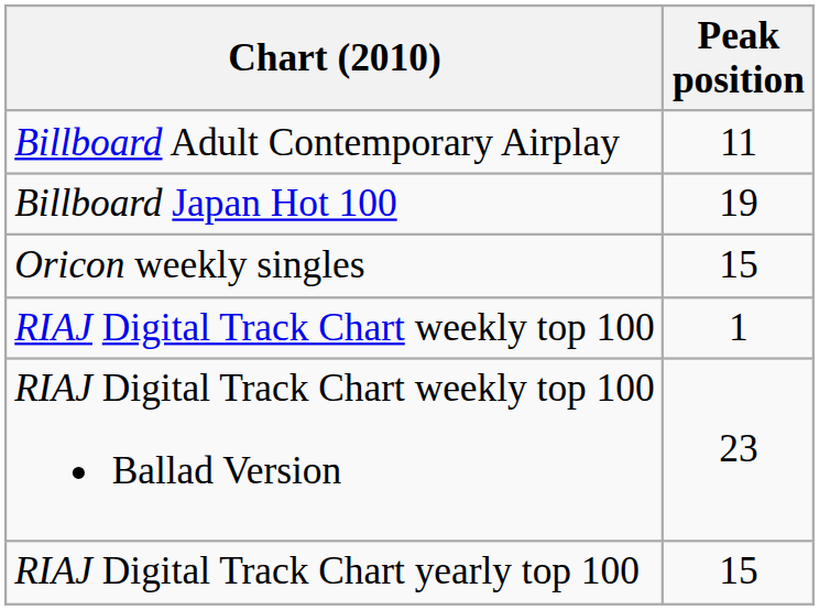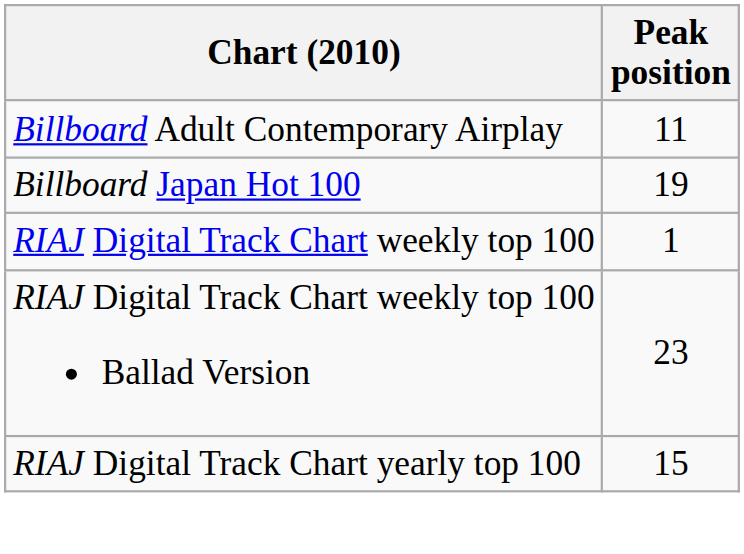 <table class="wikitable">
 <tr>
 <th>Chart (2010)</th>
 <th>Peak<br>position</th>
 </tr>
 <tr>
 <td><em><a href='#'>Billboard</a></em> Adult Contemporary Airplay</td>
 <td align="center">11</td>
 </tr>
 <tr>
 <td><em>Billboard</em> <a href='#'>Japan Hot 100</a></td>
 <td align="center">19</td>
 </tr>
 <tr>
-<td><em>Oricon</em> weekly singles</td>
-<td align="center">15</td>
-</tr>
-<tr>
 <td><em><a href='#'>RIAJ</a></em> <a href='#'>Digital Track Chart</a> weekly top 100</td>
 <td align="center">1</td>
 </tr>
 <tr>
 <td><em>RIAJ</em> Digital Track Chart weekly top 100<br><ul><li>Ballad Version</li></ul></td>
 <td align="center">23</td>
 </tr>
 <tr>
 <td><em>RIAJ</em> Digital Track Chart yearly top 100</td>
 <td align="center">15</td>
 </tr>
 </table>
